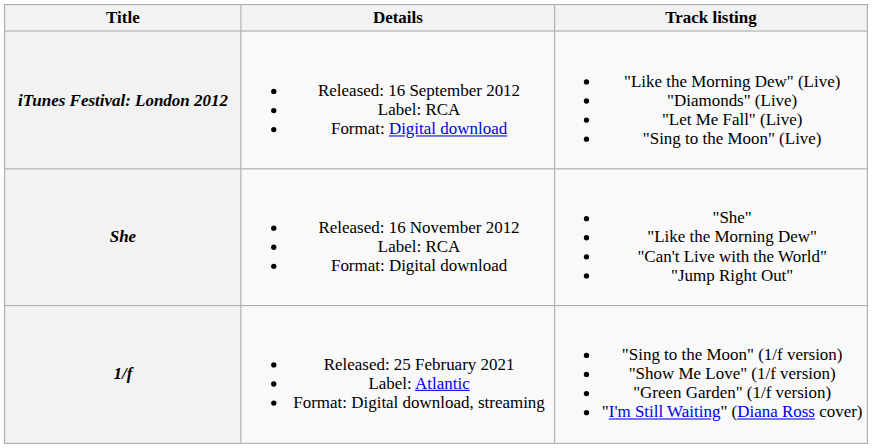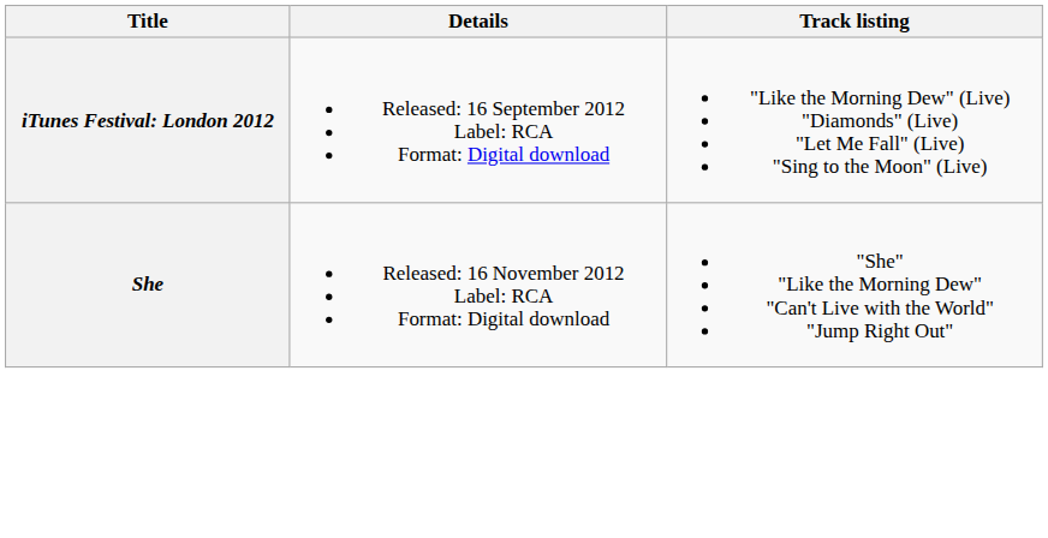 <table class="wikitable plainrowheaders" style="text-align:center;">
 <tr>
 <th scope="col" style="width:13.5em;">Title</th>
 <th scope="col" style="width:18em;">Details</th>
 <th scope="col" style="width:18em;">Track listing</th>
 </tr>
 <tr>
 <th scope="row"><em>iTunes Festival: London 2012</em></th>
 <td><br><ul><li>Released: 16 September 2012</li><li>Label: RCA</li><li>Format: <a href='#'>Digital download</a></li></ul></td>
 <td><br><ul><li>"Like the Morning Dew" (Live)</li><li>"Diamonds" (Live)</li><li>"Let Me Fall" (Live)</li><li>"Sing to the Moon" (Live)</li></ul></td>
 </tr>
 <tr>
 <th scope="row"><em>She</em></th>
 <td><br><ul><li>Released: 16 November 2012</li><li>Label: RCA</li><li>Format: Digital download</li></ul></td>
 <td><br><ul><li>"She"</li><li>"Like the Morning Dew"</li><li>"Can't Live with the World"</li><li>"Jump Right Out"</li></ul></td>
 </tr>
-<tr>
-<th scope="row"><em>1/f</em></th>
-<td><br><ul><li>Released: 25 February 2021</li><li>Label: <a href='#'>Atlantic</a></li><li>Format: Digital download, streaming</li></ul></td>
-<td><br><ul><li>"Sing to the Moon" (1/f version)</li><li>"Show Me Love" (1/f version)</li><li>"Green Garden" (1/f version)</li><li>"<a href='#'>I'm Still Waiting</a>" (<a href='#'>Diana Ross</a> cover)</li></ul></td>
-</tr>
 </table>
